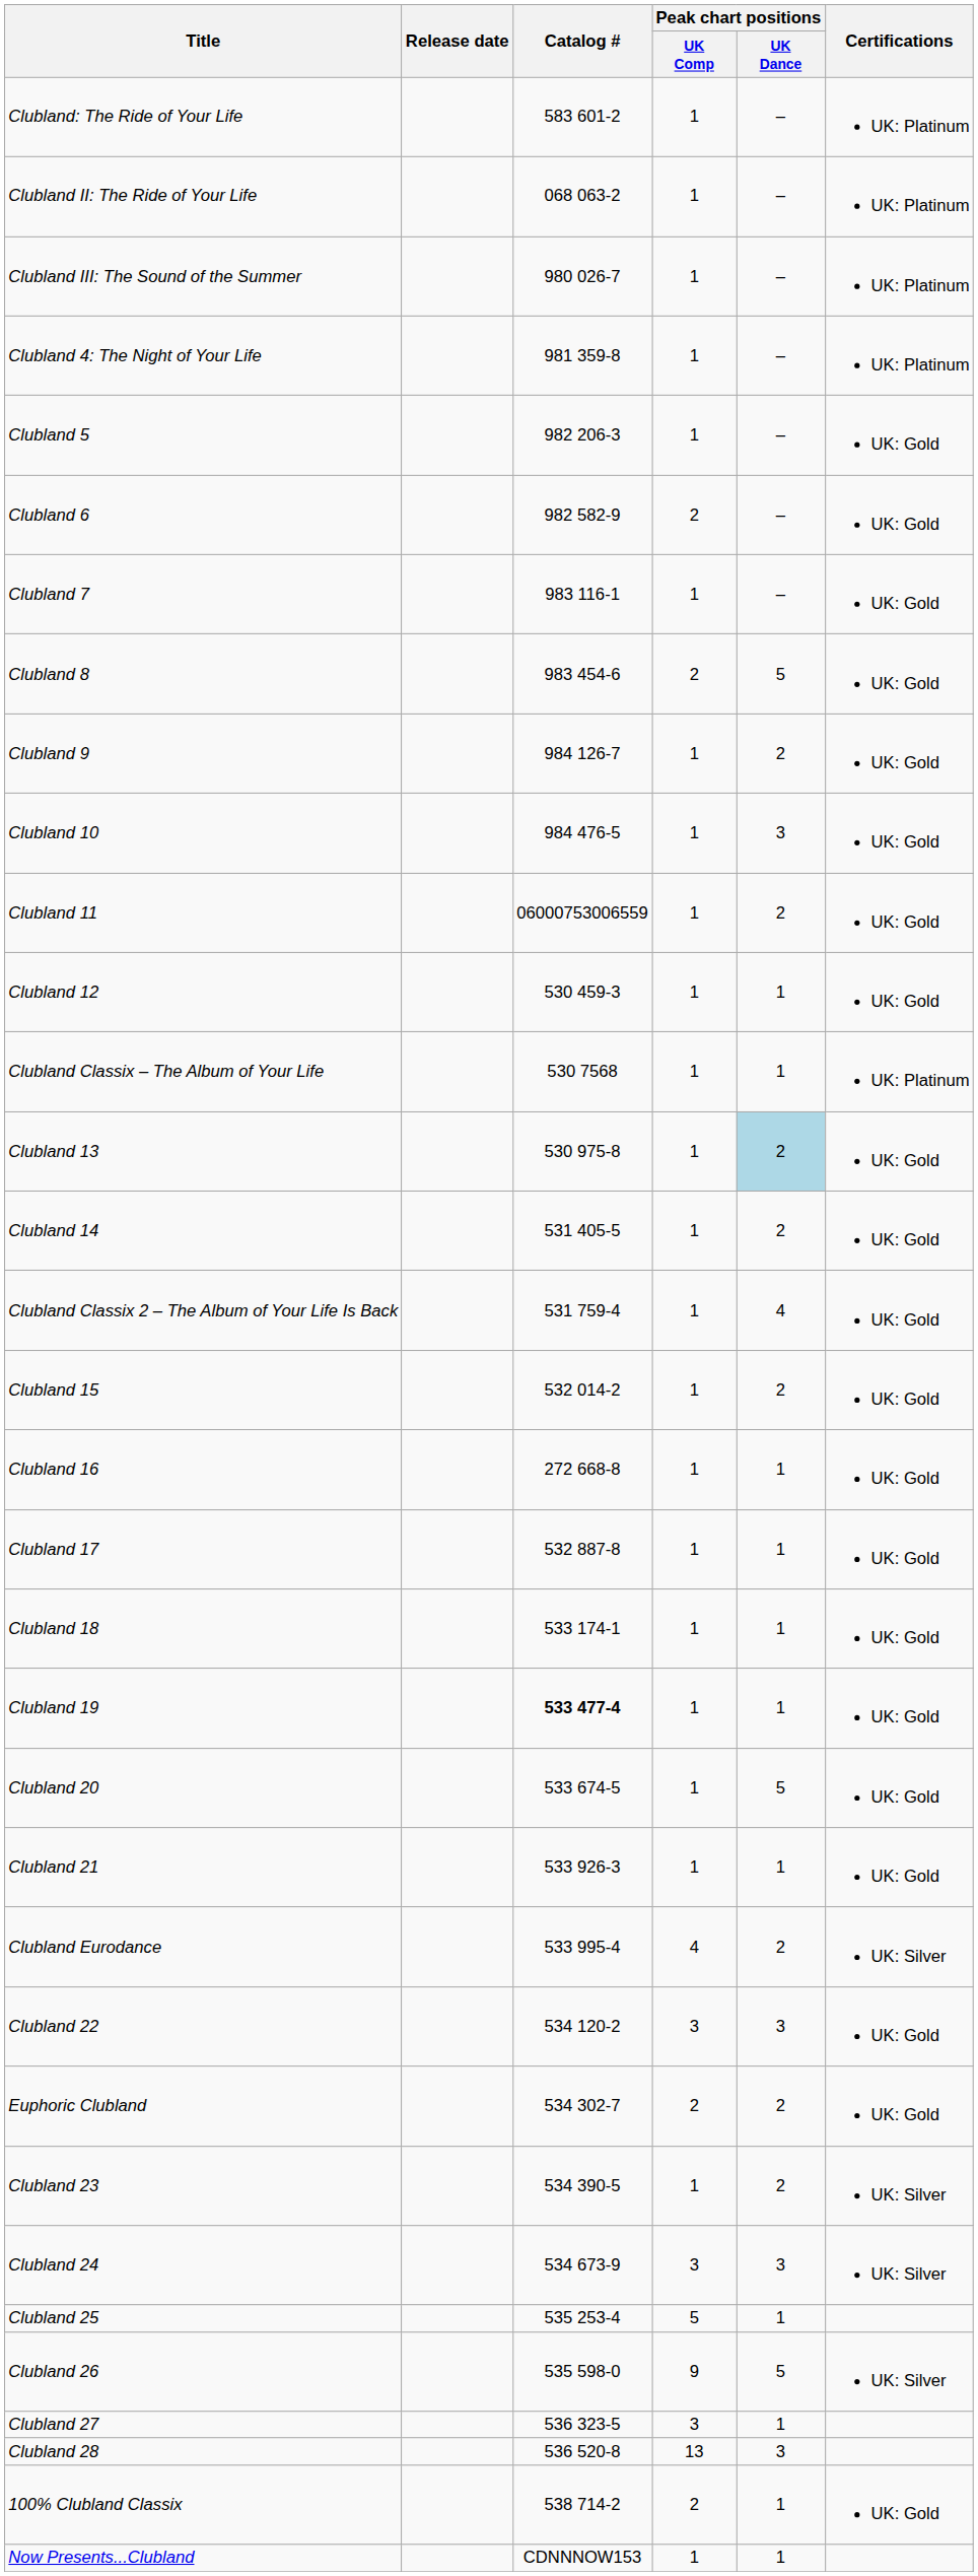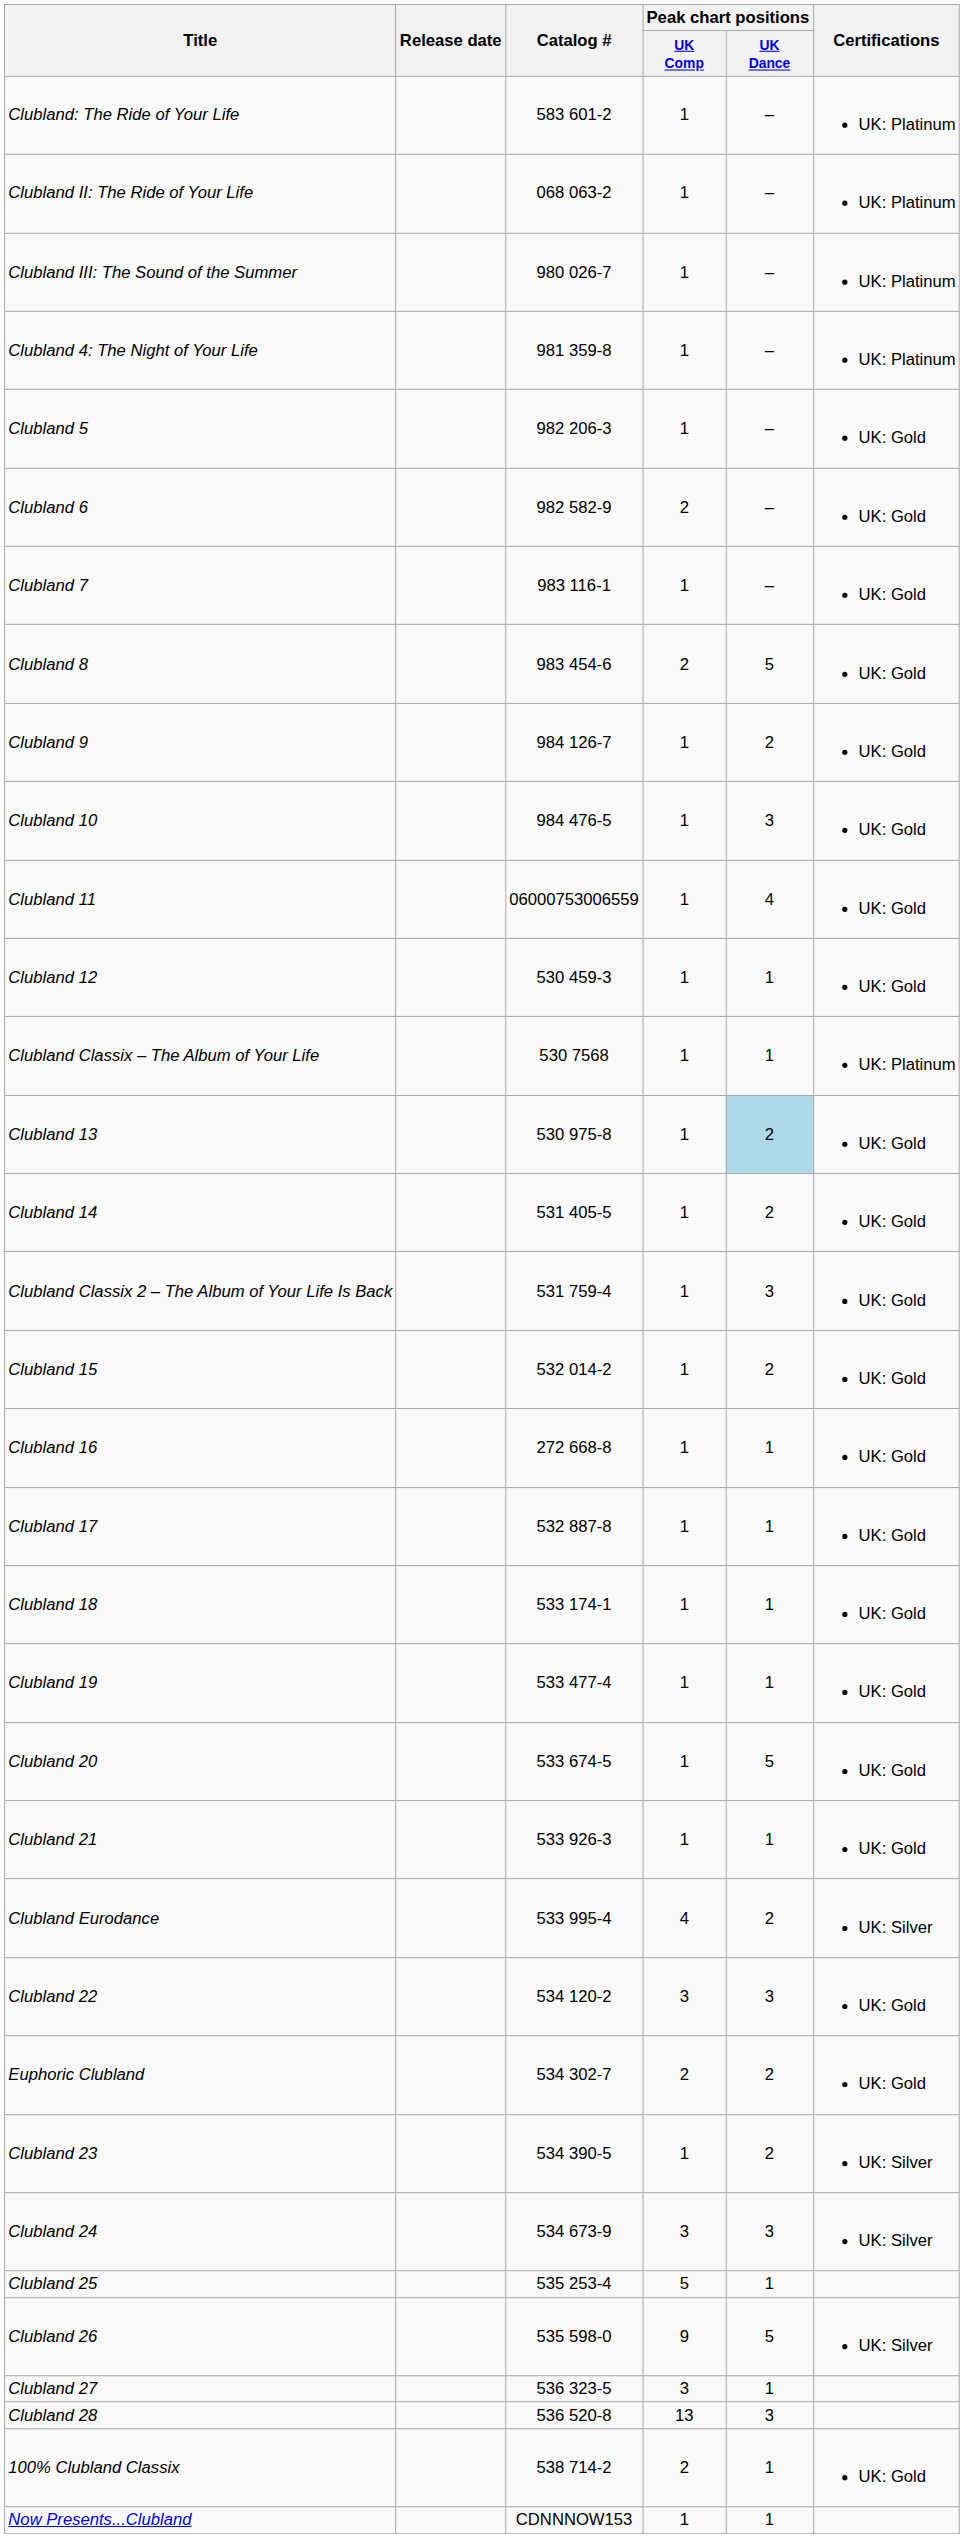 <table class="wikitable" style="text-align:center; width:auto; table-layout:fixed;">
 <tr>
 <th rowspan="2">Title</th>
 <th rowspan="2">Release date</th>
 <th rowspan="2">Catalog #</th>
 <th colspan="2">Peak chart positions</th>
 <th rowspan="2">Certifications <br></th>
 </tr>
 <tr>
 <th><small><a href='#'>UK <br>Comp</a></small> <br></th>
 <th><small><a href='#'>UK <br>Dance</a></small> <br></th>
 </tr>
 <tr>
 <td style="text-align:left;"><em>Clubland: The Ride of Your Life</em></td>
 <td></td>
 <td>583 601-2</td>
 <td>1</td>
 <td>–</td>
 <td style="text-align:left;"><br><ul><li>UK: Platinum</li></ul></td>
 </tr>
 <tr>
 <td style="text-align:left;"><em>Clubland II: The Ride of Your Life</em></td>
 <td></td>
 <td>068 063-2</td>
 <td>1</td>
 <td>–</td>
 <td style="text-align:left;"><br><ul><li>UK: Platinum</li></ul></td>
 </tr>
 <tr>
 <td style="text-align:left;"><em>Clubland III: The Sound of the Summer</em></td>
 <td></td>
 <td>980 026-7</td>
 <td>1</td>
 <td>–</td>
 <td style="text-align:left;"><br><ul><li>UK: Platinum</li></ul></td>
 </tr>
 <tr>
 <td style="text-align:left;"><em>Clubland 4: The Night of Your Life</em></td>
 <td></td>
 <td>981 359-8</td>
 <td>1</td>
 <td>–</td>
 <td style="text-align:left;"><br><ul><li>UK: Platinum</li></ul></td>
 </tr>
 <tr>
 <td style="text-align:left;"><em>Clubland 5</em></td>
 <td></td>
 <td>982 206-3</td>
 <td>1</td>
 <td>–</td>
 <td style="text-align:left;"><br><ul><li>UK: Gold</li></ul></td>
 </tr>
 <tr>
 <td style="text-align:left;"><em>Clubland 6</em></td>
 <td></td>
 <td>982 582-9</td>
 <td>2</td>
 <td>–</td>
 <td style="text-align:left;"><br><ul><li>UK: Gold</li></ul></td>
 </tr>
 <tr>
 <td style="text-align:left;"><em>Clubland 7</em></td>
 <td></td>
 <td>983 116-1</td>
 <td>1</td>
 <td>–</td>
 <td style="text-align:left;"><br><ul><li>UK: Gold</li></ul></td>
 </tr>
 <tr>
 <td style="text-align:left;"><em>Clubland 8</em></td>
 <td></td>
 <td>983 454-6</td>
 <td>2</td>
 <td>5</td>
 <td style="text-align:left;"><br><ul><li>UK: Gold</li></ul></td>
 </tr>
 <tr>
 <td style="text-align:left;"><em>Clubland 9</em></td>
 <td></td>
 <td>984 126-7</td>
 <td>1</td>
 <td>2</td>
 <td style="text-align:left;"><br><ul><li>UK: Gold</li></ul></td>
 </tr>
 <tr>
 <td style="text-align:left;"><em>Clubland 10</em></td>
 <td></td>
 <td>984 476-5</td>
 <td>1</td>
 <td>3</td>
 <td style="text-align:left;"><br><ul><li>UK: Gold</li></ul></td>
 </tr>
 <tr>
 <td style="text-align:left;"><em>Clubland 11</em></td>
 <td></td>
 <td>06000753006559</td>
 <td>1</td>
-<td>2</td>
+<td>4</td>
 <td style="text-align:left;"><br><ul><li>UK: Gold</li></ul></td>
 </tr>
 <tr>
 <td style="text-align:left;"><em>Clubland 12</em></td>
 <td></td>
 <td>530 459-3</td>
 <td>1</td>
 <td>1</td>
 <td style="text-align:left;"><br><ul><li>UK: Gold</li></ul></td>
 </tr>
 <tr>
 <td style="text-align:left;"><em>Clubland Classix – The Album of Your Life</em></td>
 <td></td>
 <td>530 7568</td>
 <td>1</td>
 <td>1</td>
 <td style="text-align:left;"><br><ul><li>UK: Platinum</li></ul></td>
 </tr>
 <tr>
 <td style="text-align:left;"><em>Clubland 13</em></td>
 <td></td>
 <td>530 975-8</td>
 <td>1</td>
 <td style="background: lightblue;">2</td>
 <td style="text-align:left;"><br><ul><li>UK: Gold</li></ul></td>
 </tr>
 <tr>
 <td style="text-align:left;"><em>Clubland 14</em></td>
 <td></td>
 <td>531 405-5</td>
 <td>1</td>
 <td>2</td>
 <td style="text-align:left;"><br><ul><li>UK: Gold</li></ul></td>
 </tr>
 <tr>
 <td style="text-align:left;"><em>Clubland Classix 2 – The Album of Your Life Is Back</em></td>
 <td></td>
 <td>531 759-4</td>
 <td>1</td>
-<td>4</td>
+<td>3</td>
 <td style="text-align:left;"><br><ul><li>UK: Gold</li></ul></td>
 </tr>
 <tr>
 <td style="text-align:left;"><em>Clubland 15</em></td>
 <td></td>
 <td>532 014-2</td>
 <td>1</td>
 <td>2</td>
 <td style="text-align:left;"><br><ul><li>UK: Gold</li></ul></td>
 </tr>
 <tr>
 <td style="text-align:left;"><em>Clubland 16</em></td>
 <td></td>
 <td>272 668-8</td>
 <td>1</td>
 <td>1</td>
 <td style="text-align:left;"><br><ul><li>UK: Gold</li></ul></td>
 </tr>
 <tr>
 <td style="text-align:left;"><em>Clubland 17</em></td>
 <td></td>
 <td>532 887-8</td>
 <td>1</td>
 <td>1</td>
 <td style="text-align:left;"><br><ul><li>UK: Gold</li></ul></td>
 </tr>
 <tr>
 <td style="text-align:left;"><em>Clubland 18</em></td>
 <td></td>
 <td>533 174-1</td>
 <td>1</td>
 <td>1</td>
 <td style="text-align:left;"><br><ul><li>UK: Gold</li></ul></td>
 </tr>
 <tr>
 <td style="text-align:left;"><em>Clubland 19</em></td>
 <td></td>
-<td><strong>533 477-4</strong></td>
+<td>533 477-4</td>
 <td>1</td>
 <td>1</td>
 <td style="text-align:left;"><br><ul><li>UK: Gold</li></ul></td>
 </tr>
 <tr>
 <td style="text-align:left;"><em>Clubland 20</em></td>
 <td></td>
 <td>533 674-5</td>
 <td>1</td>
 <td>5</td>
 <td style="text-align:left;"><br><ul><li>UK: Gold</li></ul></td>
 </tr>
 <tr>
 <td style="text-align:left;"><em>Clubland 21</em></td>
 <td></td>
 <td>533 926-3</td>
 <td>1</td>
 <td>1</td>
 <td style="text-align:left;"><br><ul><li>UK: Gold</li></ul></td>
 </tr>
 <tr>
 <td style="text-align:left;"><em>Clubland Eurodance</em></td>
 <td></td>
 <td>533 995-4</td>
 <td>4</td>
 <td>2</td>
 <td style="text-align:left;"><br><ul><li>UK: Silver</li></ul></td>
 </tr>
 <tr>
 <td style="text-align:left;"><em>Clubland 22</em></td>
 <td></td>
 <td>534 120-2</td>
 <td>3</td>
 <td>3</td>
 <td style="text-align:left;"><br><ul><li>UK: Gold</li></ul></td>
 </tr>
 <tr>
 <td style="text-align:left;"><em>Euphoric Clubland</em></td>
 <td></td>
 <td>534 302-7</td>
 <td>2</td>
 <td>2</td>
 <td style="text-align:left;"><br><ul><li>UK: Gold</li></ul></td>
 </tr>
 <tr>
 <td style="text-align:left;"><em>Clubland 23</em></td>
 <td></td>
 <td>534 390-5</td>
 <td>1</td>
 <td>2</td>
 <td style="text-align:left;"><br><ul><li>UK: Silver</li></ul></td>
 </tr>
 <tr>
 <td style="text-align:left;"><em>Clubland 24</em></td>
 <td></td>
 <td>534 673-9</td>
 <td>3</td>
 <td>3</td>
 <td style="text-align:left;"><br><ul><li>UK: Silver</li></ul></td>
 </tr>
 <tr>
 <td style="text-align:left;"><em>Clubland 25</em></td>
 <td></td>
 <td>535 253-4</td>
 <td>5</td>
 <td>1</td>
 <td></td>
 </tr>
 <tr>
 <td style="text-align:left;"><em>Clubland 26</em></td>
 <td></td>
 <td>535 598-0</td>
 <td>9</td>
 <td>5</td>
 <td style="text-align:left;"><br><ul><li>UK: Silver</li></ul></td>
 </tr>
 <tr>
 <td style="text-align:left;"><em>Clubland 27</em></td>
 <td></td>
 <td>536 323-5</td>
 <td>3</td>
 <td>1</td>
 <td></td>
 </tr>
 <tr>
 <td style="text-align:left;"><em>Clubland 28</em></td>
 <td></td>
 <td>536 520-8</td>
 <td>13</td>
 <td>3</td>
 <td></td>
 </tr>
 <tr>
 <td style="text-align:left;"><em>100% Clubland Classix</em></td>
 <td></td>
 <td>538 714-2</td>
 <td>2</td>
 <td>1</td>
 <td style="text-align:left;"><br><ul><li>UK: Gold</li></ul></td>
 </tr>
 <tr>
 <td style="text-align:left;"><em><a href='#'>Now Presents...Clubland</a></em></td>
 <td></td>
 <td>CDNNNOW153</td>
 <td>1</td>
 <td>1</td>
 <td></td>
 </tr>
 </table>
